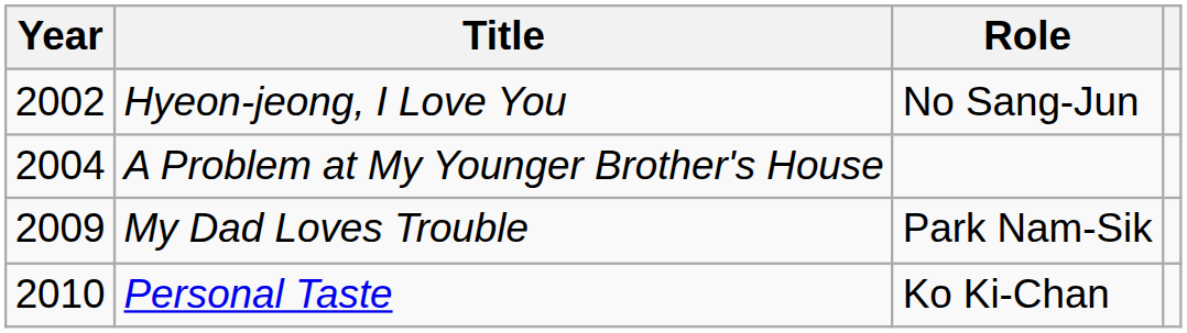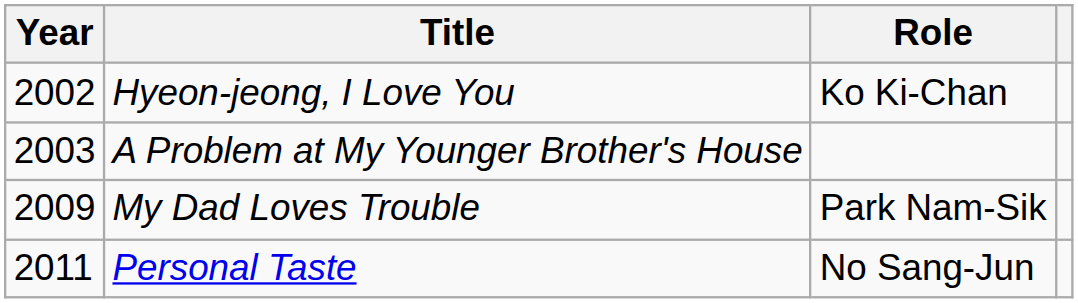 <table class="wikitable sortable plainrowheaders">
 <tr>
 <th scope="col">Year</th>
 <th scope="col">Title</th>
 <th scope="col">Role</th>
 <th scope="col" class="unsortable"></th>
 </tr>
 <tr>
 <td>2002</td>
 <td><em>Hyeon-jeong, I Love You</em></td>
-<td>No Sang-Jun</td>
+<td>Ko Ki-Chan</td>
 <td></td>
 </tr>
 <tr>
-<td>2004</td>
+<td>2003</td>
 <td><em>A Problem at My Younger Brother's House</em></td>
 <td></td>
 <td></td>
 </tr>
 <tr>
 <td>2009</td>
 <td><em>My Dad Loves Trouble</em></td>
 <td>Park Nam-Sik</td>
 <td></td>
 </tr>
 <tr>
-<td>2010</td>
+<td>2011</td>
 <td><em><a href='#'>Personal Taste</a></em></td>
-<td>Ko Ki-Chan</td>
+<td>No Sang-Jun</td>
 <td></td>
 </tr>
 </table>
